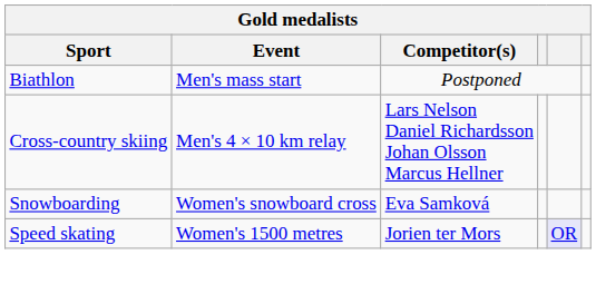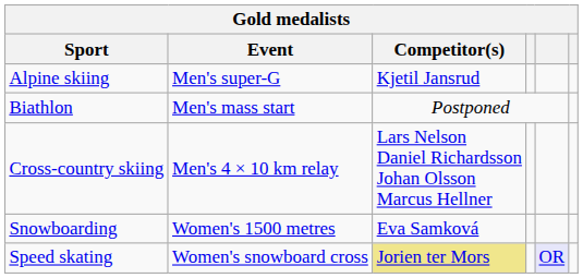 <table class="wikitable">
 <tr>
 <th colspan="6">Gold medalists</th>
 </tr>
 <tr>
 <th>Sport</th>
 <th>Event</th>
 <th>Competitor(s)</th>
 <th></th>
 <th></th>
 <th></th>
+</tr>
+<tr>
+<td><a href='#'>Alpine skiing</a></td>
+<td><a href='#'>Men's super-G</a></td>
+<td><a href='#'>Kjetil Jansrud</a></td>
+<td></td>
+<td></td>
+<td></td>
 </tr>
 <tr>
 <td><a href='#'>Biathlon</a></td>
 <td><a href='#'>Men's mass start</a></td>
 <td colspan=3 align="center"><em>Postponed</em></td>
 <td></td>
 </tr>
 <tr>
 <td><a href='#'>Cross-country skiing</a></td>
 <td><a href='#'>Men's 4 × 10 km relay</a></td>
 <td><a href='#'>Lars Nelson</a> <br> <a href='#'>Daniel Richardsson</a> <br> <a href='#'>Johan Olsson</a> <br> <a href='#'>Marcus Hellner</a></td>
 <td></td>
 <td></td>
 <td></td>
 </tr>
 <tr>
 <td><a href='#'>Snowboarding</a></td>
-<td><a href='#'>Women's snowboard cross</a></td>
+<td><a href='#'>Women's 1500 metres</a></td>
 <td><a href='#'>Eva Samková</a></td>
 <td></td>
 <td></td>
 <td></td>
 </tr>
 <tr>
 <td><a href='#'>Speed skating</a></td>
-<td><a href='#'>Women's 1500 metres</a></td>
-<td><a href='#'>Jorien ter Mors</a></td>
+<td><a href='#'>Women's snowboard cross</a></td>
+<td style="background: khaki;"><a href='#'>Jorien ter Mors</a></td>
 <td></td>
 <td style="background: lavender;"><a href='#'>OR</a></td>
 <td></td>
 </tr>
 </table>
